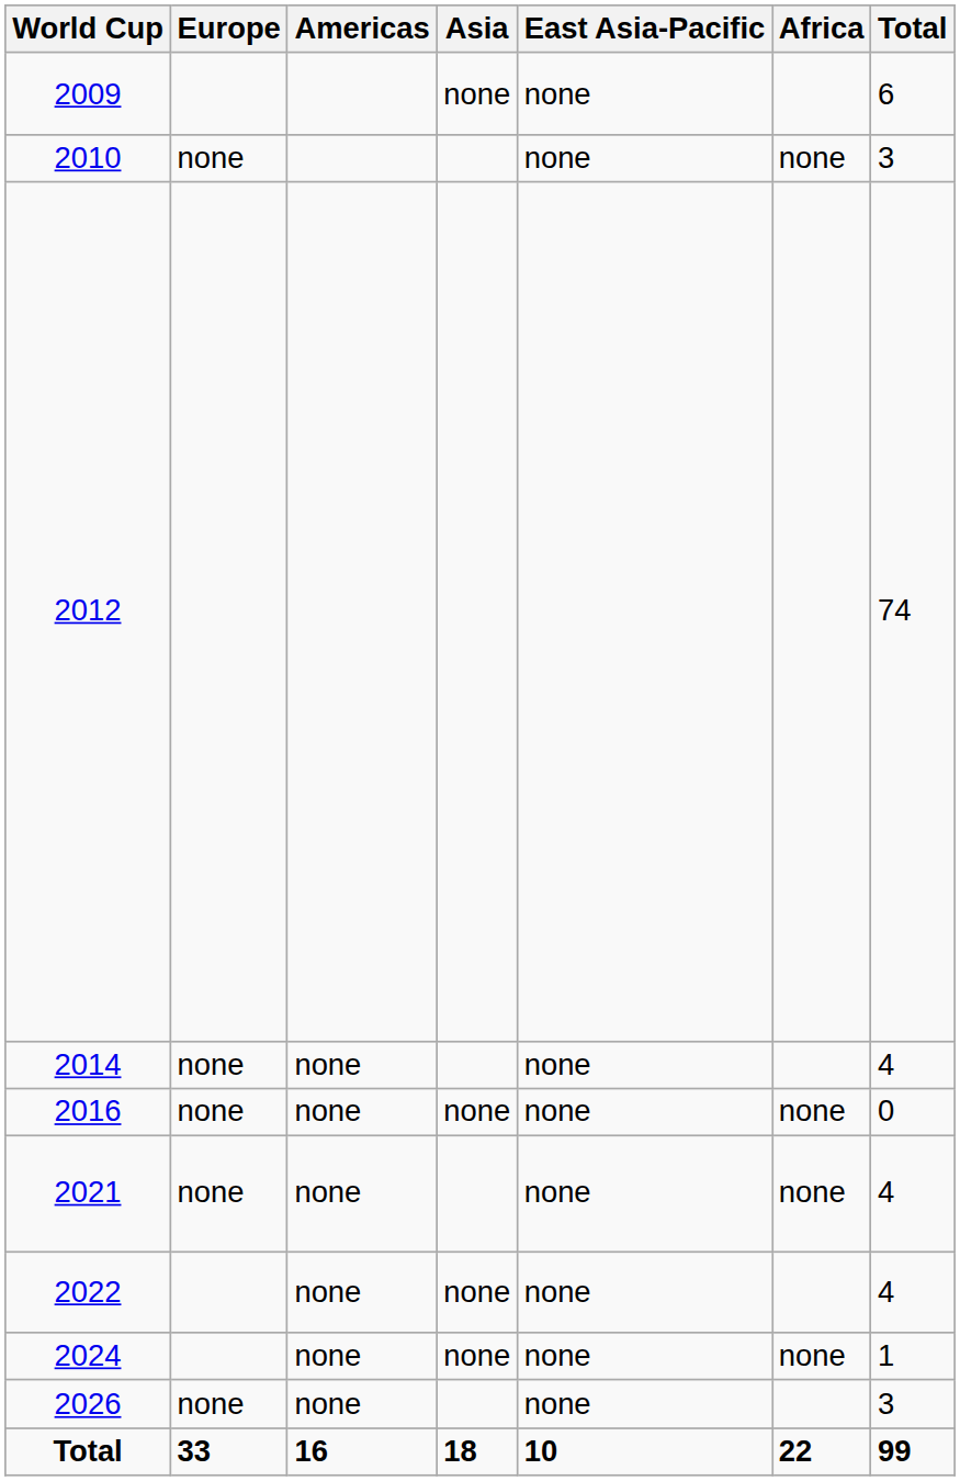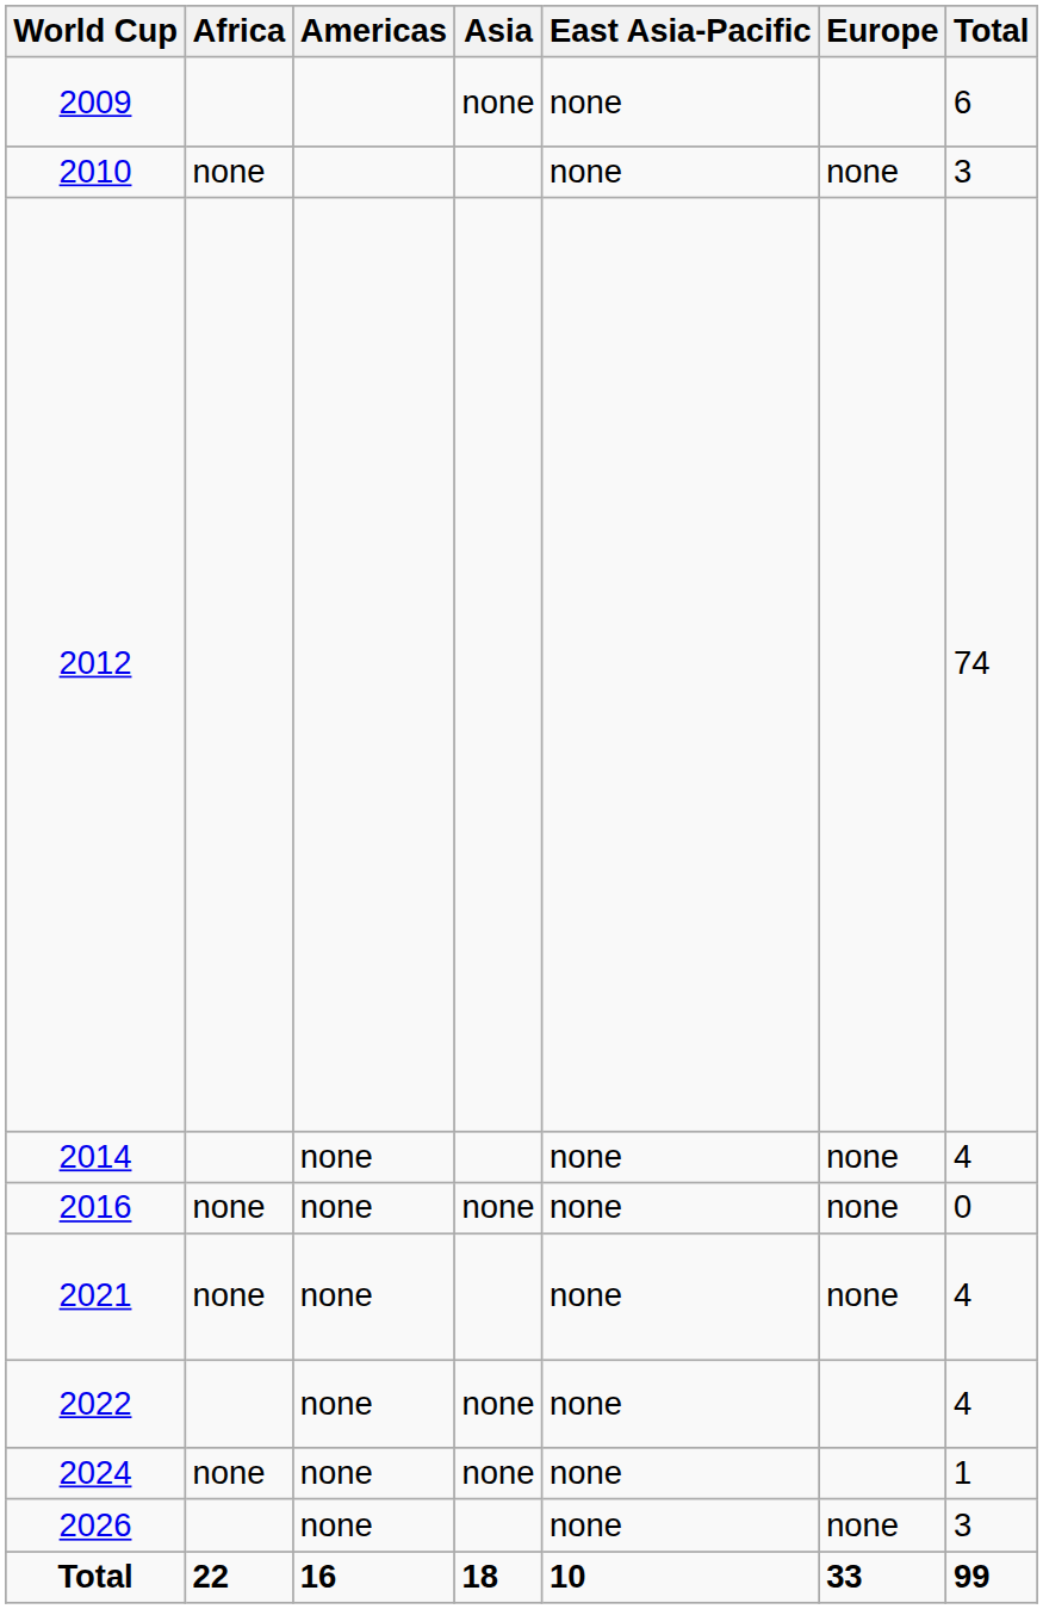 <table class="wikitable" style="text-align: left;">
 <tr>
 <th>World Cup</th>
-<th>Europe</th>
+<th>Africa</th>
 <th>Americas</th>
 <th>Asia</th>
 <th>East Asia-Pacific</th>
-<th>Africa</th>
+<th>Europe</th>
 <th>Total</th>
 </tr>
 <tr>
 <td style="text-align:center;"><a href='#'>2009</a></td>
-<td><br><br><em></em></td>
+<td><em></em></td>
 <td><br></td>
 <td>none</td>
 <td>none</td>
-<td><em></em></td>
+<td><br><br><em></em></td>
 <td>6</td>
 </tr>
 <tr>
 <td style="text-align:center;"><a href='#'>2010</a></td>
 <td>none</td>
 <td></td>
 <td><br></td>
 <td>none</td>
 <td>none</td>
 <td>3</td>
 </tr>
 <tr>
 <td style="text-align:center;"><a href='#'>2012</a></td>
-<td><br><br><br><br><br><br><br><br><br><br><br><br><br><br><br><br><br><br><br><br><br><br><br><br><br></td>
+<td><br><br><br><br><br><br><br><br><br><br><br><br><br><br><br><br></td>
 <td><br><br><br><br><br><br><br><br><br><br><br><br></td>
 <td><br><br><br><br><br><br><br></td>
 <td><br><br><br><br><br><br><br><br><br></td>
-<td><br><br><br><br><br><br><br><br><br><br><br><br><br><br><br><br></td>
+<td><br><br><br><br><br><br><br><br><br><br><br><br><br><br><br><br><br><br><br><br><br><br><br><br><br></td>
 <td>74</td>
 </tr>
 <tr>
 <td style="text-align:center;"><a href='#'>2014</a></td>
-<td>none</td>
+<td><br></td>
 <td>none</td>
 <td><br></td>
 <td>none</td>
-<td><br></td>
+<td>none</td>
 <td>4</td>
 </tr>
 <tr>
 <td style="text-align:center;"><a href='#'>2016</a></td>
 <td>none</td>
 <td>none</td>
 <td>none</td>
 <td>none</td>
 <td>none</td>
 <td>0</td>
 </tr>
 <tr>
 <td style="text-align:center;"><a href='#'>2021</a></td>
 <td>none</td>
 <td>none</td>
 <td><br><br><br></td>
 <td>none</td>
 <td>none</td>
 <td>4</td>
 </tr>
 <tr>
 <td style="text-align:center;"><a href='#'>2022</a></td>
-<td><br><br></td>
+<td><em></em></td>
 <td>none</td>
 <td>none</td>
 <td>none</td>
-<td><em></em></td>
+<td><br><br></td>
 <td>4</td>
 </tr>
 <tr>
 <td style="text-align:center;"><a href='#'>2024</a></td>
-<td></td>
 <td>none</td>
 <td>none</td>
 <td>none</td>
 <td>none</td>
+<td></td>
 <td>1</td>
 </tr>
 <tr>
 <td style="text-align:center;"><a href='#'>2026</a></td>
-<td>none</td>
+<td></td>
 <td>none</td>
 <td><br></td>
 <td>none</td>
-<td></td>
+<td>none</td>
 <td>3</td>
 </tr>
 <tr>
 <td style="text-align:center;"><strong>Total</strong></td>
-<td><strong>33</strong></td>
+<td><strong>22</strong></td>
 <td><strong>16</strong></td>
 <td><strong>18</strong></td>
 <td><strong>10</strong></td>
-<td><strong>22</strong></td>
+<td><strong>33</strong></td>
 <td><strong>99</strong></td>
 </tr>
 </table>
